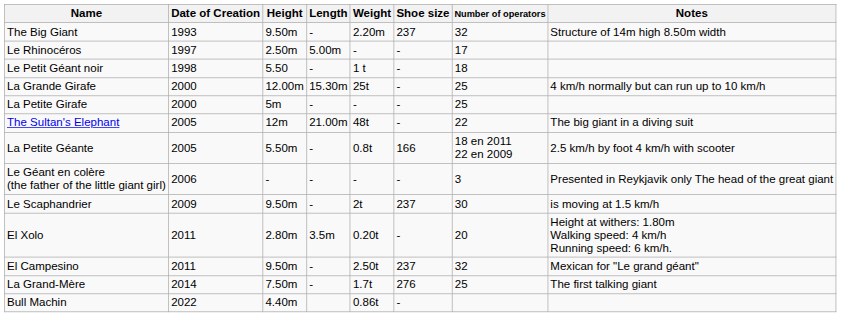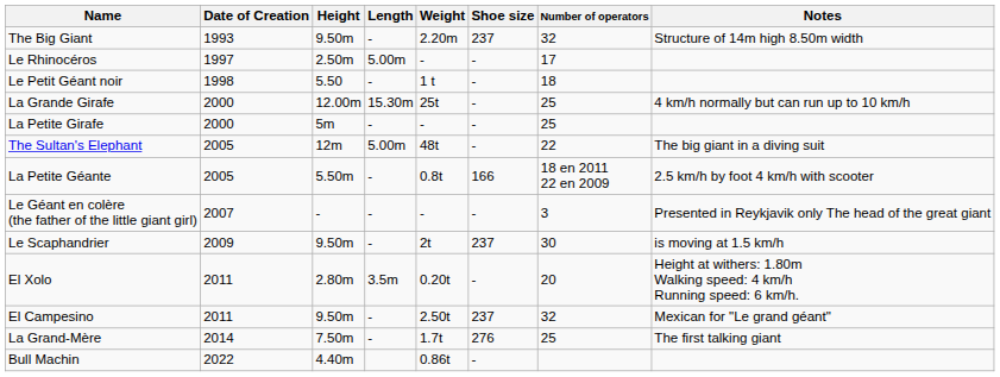 <table class="wikitable sortable">
 <tr>
 <th class="unsortable">Name</th>
 <th>Date of Creation</th>
 <th>Height</th>
 <th>Length</th>
 <th>Weight</th>
 <th>Shoe size</th>
 <th style="text-align:center;font-size:80%;">Number of operators</th>
 <th class="unsortable">Notes</th>
 </tr>
 <tr>
 <td>The Big Giant</td>
 <td>1993</td>
 <td>9.50m</td>
 <td>-</td>
 <td>2.20m</td>
 <td>237</td>
 <td>32</td>
 <td>Structure of 14m high 8.50m width</td>
 </tr>
 <tr>
 <td>Le Rhinocéros</td>
 <td>1997</td>
 <td>2.50m</td>
 <td>5.00m</td>
 <td>-</td>
 <td>-</td>
 <td>17</td>
 <td></td>
 </tr>
 <tr>
 <td>Le Petit Géant noir</td>
 <td>1998</td>
 <td>5.50</td>
 <td>-</td>
 <td>1 t</td>
 <td>-</td>
 <td>18</td>
 <td></td>
 </tr>
 <tr>
 <td>La Grande Girafe</td>
 <td>2000</td>
 <td>12.00m</td>
 <td>15.30m</td>
 <td>25t</td>
 <td>-</td>
 <td>25</td>
 <td>4 km/h normally but can run up to 10 km/h</td>
 </tr>
 <tr>
 <td>La Petite Girafe</td>
 <td>2000</td>
 <td>5m</td>
 <td>-</td>
 <td>-</td>
 <td>-</td>
 <td>25</td>
 <td></td>
 </tr>
 <tr>
 <td><a href='#'>The Sultan's Elephant</a></td>
 <td>2005</td>
 <td>12m</td>
-<td>21.00m</td>
+<td>5.00m</td>
 <td>48t</td>
 <td>-</td>
 <td>22</td>
 <td>The big giant in a diving suit</td>
 </tr>
 <tr>
 <td>La Petite Géante</td>
 <td>2005</td>
 <td>5.50m</td>
 <td>-</td>
 <td>0.8t</td>
 <td>166</td>
 <td>18 en 2011<br>22 en 2009</td>
 <td>2.5 km/h by foot 4 km/h with scooter</td>
 </tr>
 <tr>
 <td>Le Géant en colère<br>(the father of the little giant girl)</td>
-<td>2006</td>
+<td>2007</td>
 <td>-</td>
 <td>-</td>
 <td>-</td>
 <td>-</td>
 <td>3</td>
 <td>Presented in Reykjavik only The head of the great giant</td>
 </tr>
 <tr>
 <td>Le Scaphandrier</td>
 <td>2009</td>
 <td>9.50m</td>
 <td>-</td>
 <td>2t</td>
 <td>237</td>
 <td>30</td>
 <td>is moving at 1.5 km/h</td>
 </tr>
 <tr>
 <td>El Xolo</td>
 <td>2011</td>
 <td>2.80m</td>
 <td>3.5m</td>
 <td>0.20t</td>
 <td>-</td>
 <td>20</td>
 <td>Height at withers: 1.80m<br>Walking speed: 4 km/h<br>Running speed: 6 km/h.</td>
 </tr>
 <tr>
 <td>El Campesino</td>
 <td>2011</td>
 <td>9.50m</td>
 <td>-</td>
 <td>2.50t</td>
 <td>237</td>
 <td>32</td>
 <td>Mexican for "Le grand géant"</td>
 </tr>
 <tr>
 <td>La Grand-Mère</td>
 <td>2014</td>
 <td>7.50m</td>
 <td>-</td>
 <td>1.7t</td>
 <td>276</td>
 <td>25</td>
 <td>The first talking giant</td>
 </tr>
 <tr>
 <td>Bull Machin</td>
 <td>2022</td>
 <td>4.40m</td>
 <td></td>
 <td>0.86t</td>
 <td>-</td>
 <td></td>
 <td></td>
 </tr>
 </table>
